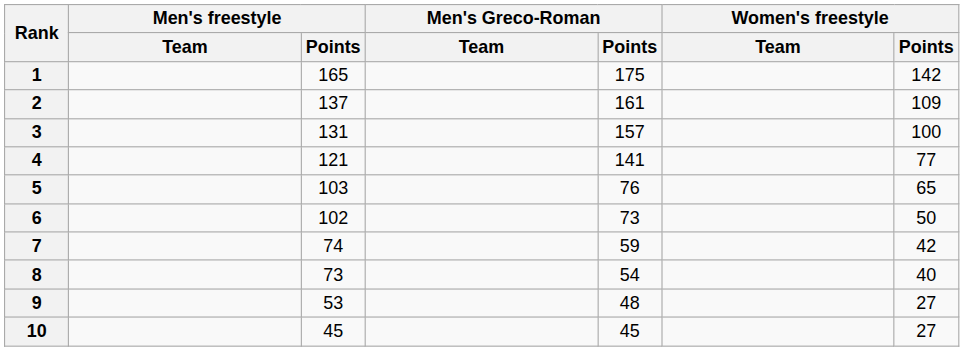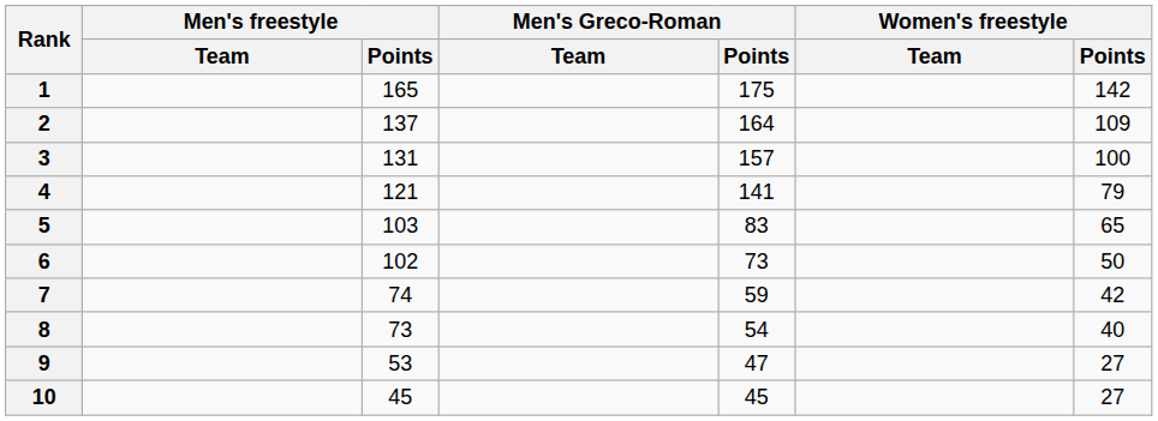 <table class="wikitable" style="text-align:center;">
 <tr>
 <th width=50 rowspan="2">Rank</th>
 <th colspan="2">Men's freestyle</th>
 <th colspan="2">Men's Greco-Roman</th>
 <th colspan="2">Women's freestyle</th>
 </tr>
 <tr>
 <th width=200>Team</th>
 <th width=50>Points</th>
 <th width=200>Team</th>
 <th width=50>Points</th>
 <th width=200>Team</th>
 <th width=50>Points</th>
 </tr>
 <tr>
 <th>1</th>
 <td align=left></td>
 <td>165</td>
 <td align=left></td>
 <td>175</td>
 <td align=left></td>
 <td>142</td>
 </tr>
 <tr>
 <th>2</th>
 <td align=left></td>
 <td>137</td>
 <td align=left></td>
-<td>161</td>
+<td>164</td>
 <td align=left></td>
 <td>109</td>
 </tr>
 <tr>
 <th>3</th>
 <td align=left></td>
 <td>131</td>
 <td align=left></td>
 <td>157</td>
 <td align=left></td>
 <td>100</td>
 </tr>
 <tr>
 <th>4</th>
 <td align=left></td>
 <td>121</td>
 <td align=left></td>
 <td>141</td>
 <td align=left></td>
-<td>77</td>
+<td>79</td>
 </tr>
 <tr>
 <th>5</th>
 <td align=left></td>
 <td>103</td>
 <td align=left></td>
-<td>76</td>
+<td>83</td>
 <td align=left></td>
 <td>65</td>
 </tr>
 <tr>
 <th>6</th>
 <td align=left></td>
 <td>102</td>
 <td align=left></td>
 <td>73</td>
 <td align=left></td>
 <td>50</td>
 </tr>
 <tr>
 <th>7</th>
 <td align=left></td>
 <td>74</td>
 <td align=left></td>
 <td>59</td>
 <td align=left></td>
 <td>42</td>
 </tr>
 <tr>
 <th>8</th>
 <td align=left></td>
 <td>73</td>
 <td align=left></td>
 <td>54</td>
 <td align=left></td>
 <td>40</td>
 </tr>
 <tr>
 <th>9</th>
 <td align=left></td>
 <td>53</td>
 <td align=left></td>
-<td>48</td>
+<td>47</td>
 <td align=left></td>
 <td>27</td>
 </tr>
 <tr>
 <th>10</th>
 <td align=left></td>
 <td>45</td>
 <td align=left></td>
 <td>45</td>
 <td align=left></td>
 <td>27</td>
 </tr>
 </table>
